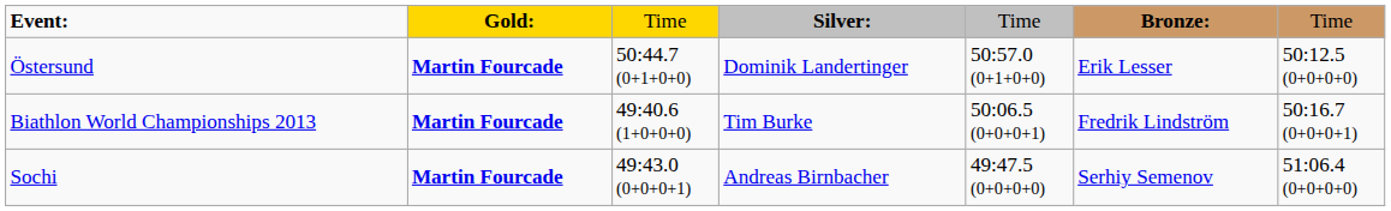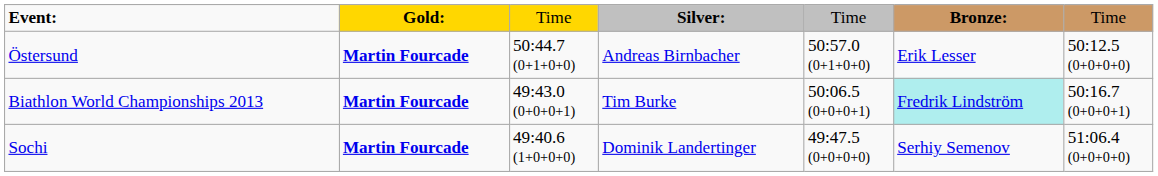 <table class="wikitable" width=85%>
 <tr>
 <td><strong>Event:</strong></td>
 <td style="text-align:center;background-color:gold;"><strong>Gold:</strong></td>
 <td style="text-align:center;background-color:gold;">Time</td>
 <td style="text-align:center;background-color:silver;"><strong>Silver:</strong></td>
 <td style="text-align:center;background-color:silver;">Time</td>
 <td style="text-align:center;background-color:#CC9966;"><strong>Bronze:</strong></td>
 <td style="text-align:center;background-color:#CC9966;">Time</td>
 </tr>
 <tr>
 <td><a href='#'>Östersund</a><br></td>
 <td><strong><a href='#'>Martin Fourcade</a></strong><br><small></small></td>
 <td>50:44.7<br><small>(0+1+0+0)</small></td>
-<td><a href='#'>Dominik Landertinger</a><br><small></small></td>
+<td><a href='#'>Andreas Birnbacher</a><br><small></small></td>
 <td>50:57.0<br><small>(0+1+0+0)</small></td>
 <td><a href='#'>Erik Lesser</a><br><small></small></td>
 <td>50:12.5<br><small>(0+0+0+0)</small></td>
 </tr>
 <tr>
 <td><a href='#'>Biathlon World Championships 2013</a><br></td>
 <td><strong><a href='#'>Martin Fourcade</a></strong><br><small></small></td>
-<td>49:40.6<br><small>(1+0+0+0)</small></td>
+<td>49:43.0<br><small>(0+0+0+1)</small></td>
 <td><a href='#'>Tim Burke</a><br><small></small></td>
 <td>50:06.5<br><small>(0+0+0+1)</small></td>
-<td><a href='#'>Fredrik Lindström</a><br><small></small></td>
+<td style="background: paleturquoise;"><a href='#'>Fredrik Lindström</a><br><small></small></td>
 <td>50:16.7<br><small>(0+0+0+1)</small></td>
 </tr>
 <tr>
 <td><a href='#'>Sochi</a><br></td>
 <td><strong><a href='#'>Martin Fourcade</a></strong><br><small></small></td>
-<td>49:43.0<br><small>(0+0+0+1)</small></td>
-<td><a href='#'>Andreas Birnbacher</a><br><small></small></td>
+<td>49:40.6<br><small>(1+0+0+0)</small></td>
+<td><a href='#'>Dominik Landertinger</a><br><small></small></td>
 <td>49:47.5<br><small>(0+0+0+0)</small></td>
 <td><a href='#'>Serhiy Semenov</a><br><small></small></td>
 <td>51:06.4<br><small>(0+0+0+0)</small></td>
 </tr>
 </table>
